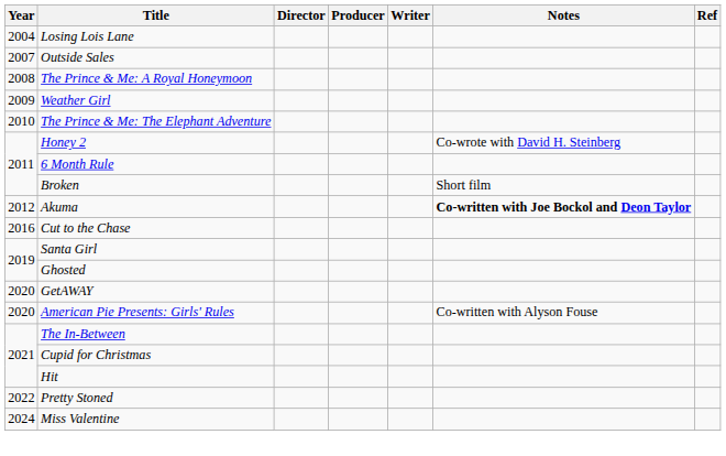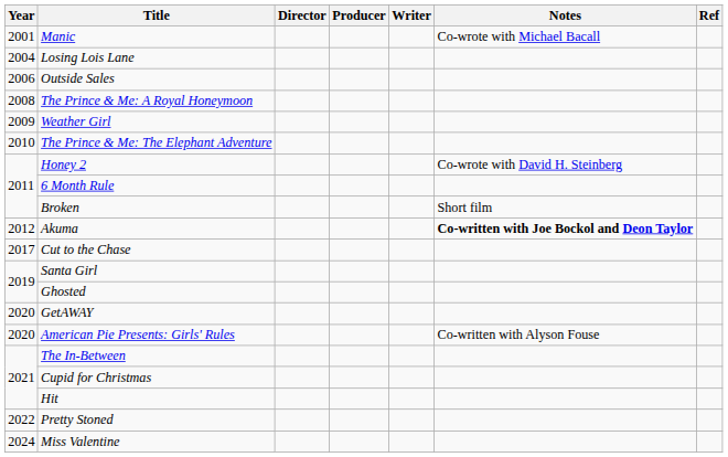 <table class="wikitable sortable">
 <tr>
 <th>Year</th>
 <th>Title</th>
 <th>Director</th>
 <th>Producer</th>
 <th>Writer</th>
 <th class="unsortable">Notes</th>
 <th class="unsortable">Ref</th>
 </tr>
 <tr>
+<td>2001</td>
+<td><em><a href='#'>Manic</a></em></td>
+<td></td>
+<td></td>
+<td></td>
+<td>Co-wrote with <a href='#'>Michael Bacall</a></td>
+<td></td>
+</tr>
+<tr>
 <td>2004</td>
 <td><em>Losing Lois Lane</em></td>
 <td></td>
 <td></td>
 <td></td>
 <td></td>
 <td></td>
 </tr>
 <tr>
-<td>2007</td>
+<td>2006</td>
 <td><em>Outside Sales</em></td>
 <td></td>
 <td></td>
 <td></td>
 <td></td>
 <td></td>
 </tr>
 <tr>
 <td>2008</td>
 <td><em><a href='#'>The Prince & Me: A Royal Honeymoon</a></em></td>
 <td></td>
 <td></td>
 <td></td>
 <td></td>
 <td></td>
 </tr>
 <tr>
 <td>2009</td>
 <td><em><a href='#'>Weather Girl</a></em></td>
 <td></td>
 <td></td>
 <td></td>
 <td></td>
 <td></td>
 </tr>
 <tr>
 <td>2010</td>
 <td><em><a href='#'>The Prince & Me: The Elephant Adventure</a></em></td>
 <td></td>
 <td></td>
 <td></td>
 <td></td>
 <td></td>
 </tr>
 <tr>
 <td rowspan="3">2011</td>
 <td><em><a href='#'>Honey 2</a></em></td>
 <td></td>
 <td></td>
 <td></td>
 <td>Co-wrote with <a href='#'>David H. Steinberg</a></td>
 <td></td>
 </tr>
 <tr>
 <td><em><a href='#'>6 Month Rule</a></em></td>
 <td></td>
 <td></td>
 <td></td>
 <td></td>
 <td></td>
 </tr>
 <tr>
 <td><em>Broken</em></td>
 <td></td>
 <td></td>
 <td></td>
 <td>Short film</td>
 <td></td>
 </tr>
 <tr>
 <td>2012</td>
 <td><em>Akuma</em></td>
 <td></td>
 <td></td>
 <td></td>
 <td><strong>Co-written with Joe Bockol and <a href='#'>Deon Taylor</a></strong></td>
 <td></td>
 </tr>
 <tr>
-<td>2016</td>
+<td>2017</td>
 <td><em>Cut to the Chase</em></td>
 <td></td>
 <td></td>
 <td></td>
 <td></td>
 <td></td>
 </tr>
 <tr>
 <td rowspan="2">2019</td>
 <td><em>Santa Girl</em></td>
 <td></td>
 <td></td>
 <td></td>
 <td></td>
 <td></td>
 </tr>
 <tr>
 <td><em>Ghosted</em></td>
 <td></td>
 <td></td>
 <td></td>
 <td></td>
 <td></td>
 </tr>
 <tr>
 <td>2020</td>
 <td><em>GetAWAY</em></td>
 <td></td>
 <td></td>
 <td></td>
 <td></td>
 <td></td>
 </tr>
 <tr>
 <td>2020</td>
 <td><em><a href='#'>American Pie Presents: Girls' Rules</a></em></td>
 <td></td>
 <td></td>
 <td></td>
 <td>Co-written with Alyson Fouse</td>
 <td></td>
 </tr>
 <tr>
 <td rowspan="3">2021</td>
 <td><em><a href='#'>The In-Between</a></em></td>
 <td></td>
 <td></td>
 <td></td>
 <td></td>
 <td></td>
 </tr>
 <tr>
 <td><em>Cupid for Christmas</em></td>
 <td></td>
 <td></td>
 <td></td>
 <td></td>
 <td></td>
 </tr>
 <tr>
 <td><em>Hit</em></td>
 <td></td>
 <td></td>
 <td></td>
 <td></td>
 <td></td>
 </tr>
 <tr>
 <td>2022</td>
 <td><em>Pretty Stoned</em></td>
 <td></td>
 <td></td>
 <td></td>
 <td></td>
 <td></td>
 </tr>
 <tr>
 <td>2024</td>
 <td><em>Miss Valentine</em></td>
 <td></td>
 <td></td>
 <td></td>
 <td></td>
 <td></td>
 </tr>
 </table>
